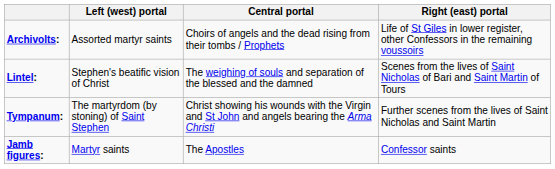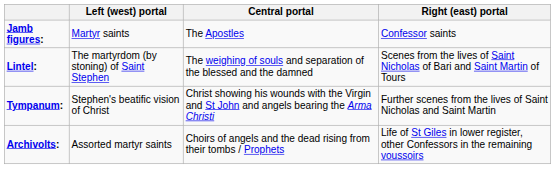 <table class="wikitable">
 <tr>
 <th></th>
 <th>Left (west) portal</th>
 <th>Central portal</th>
 <th>Right (east) portal</th>
 </tr>
 <tr>
+<td><strong><a href='#'>Jamb figures</a>:</strong></td>
+<td><a href='#'>Martyr</a> saints</td>
+<td>The <a href='#'>Apostles</a></td>
+<td><a href='#'>Confessor</a> saints</td>
+</tr>
+<tr>
+<td><strong><a href='#'>Lintel</a>:</strong></td>
+<td>The martyrdom (by stoning) of <a href='#'>Saint Stephen</a></td>
+<td>The <a href='#'>weighing of souls</a> and separation of the blessed and the damned</td>
+<td>Scenes from the lives of <a href='#'>Saint Nicholas</a> of Bari and <a href='#'>Saint Martin</a> of Tours</td>
+</tr>
+<tr>
+<td><strong><a href='#'>Tympanum</a>:</strong></td>
+<td>Stephen's beatific vision of Christ</td>
+<td>Christ showing his wounds with the Virgin and <a href='#'>St John</a> and angels bearing the <em><a href='#'>Arma Christi</a></em></td>
+<td>Further scenes from the lives of Saint Nicholas and Saint Martin</td>
+</tr>
+<tr>
 <td><strong><a href='#'>Archivolts</a>:</strong></td>
 <td>Assorted martyr saints</td>
 <td>Choirs of angels and the dead rising from their tombs / <a href='#'>Prophets</a></td>
 <td>Life of <a href='#'>St Giles</a> in lower register, other Confessors in the remaining <a href='#'>voussoirs</a></td>
 </tr>
-<tr>
-<td><strong><a href='#'>Lintel</a>:</strong></td>
-<td>Stephen's beatific vision of Christ</td>
-<td>The <a href='#'>weighing of souls</a> and separation of the blessed and the damned</td>
-<td>Scenes from the lives of <a href='#'>Saint Nicholas</a> of Bari and <a href='#'>Saint Martin</a> of Tours</td>
-</tr>
-<tr>
-<td><strong><a href='#'>Tympanum</a>:</strong></td>
-<td>The martyrdom (by stoning) of <a href='#'>Saint Stephen</a></td>
-<td>Christ showing his wounds with the Virgin and <a href='#'>St John</a> and angels bearing the <em><a href='#'>Arma Christi</a></em></td>
-<td>Further scenes from the lives of Saint Nicholas and Saint Martin</td>
-</tr>
-<tr>
-<td><strong><a href='#'>Jamb figures</a>:</strong></td>
-<td><a href='#'>Martyr</a> saints</td>
-<td>The <a href='#'>Apostles</a></td>
-<td><a href='#'>Confessor</a> saints</td>
-</tr>
 </table>
